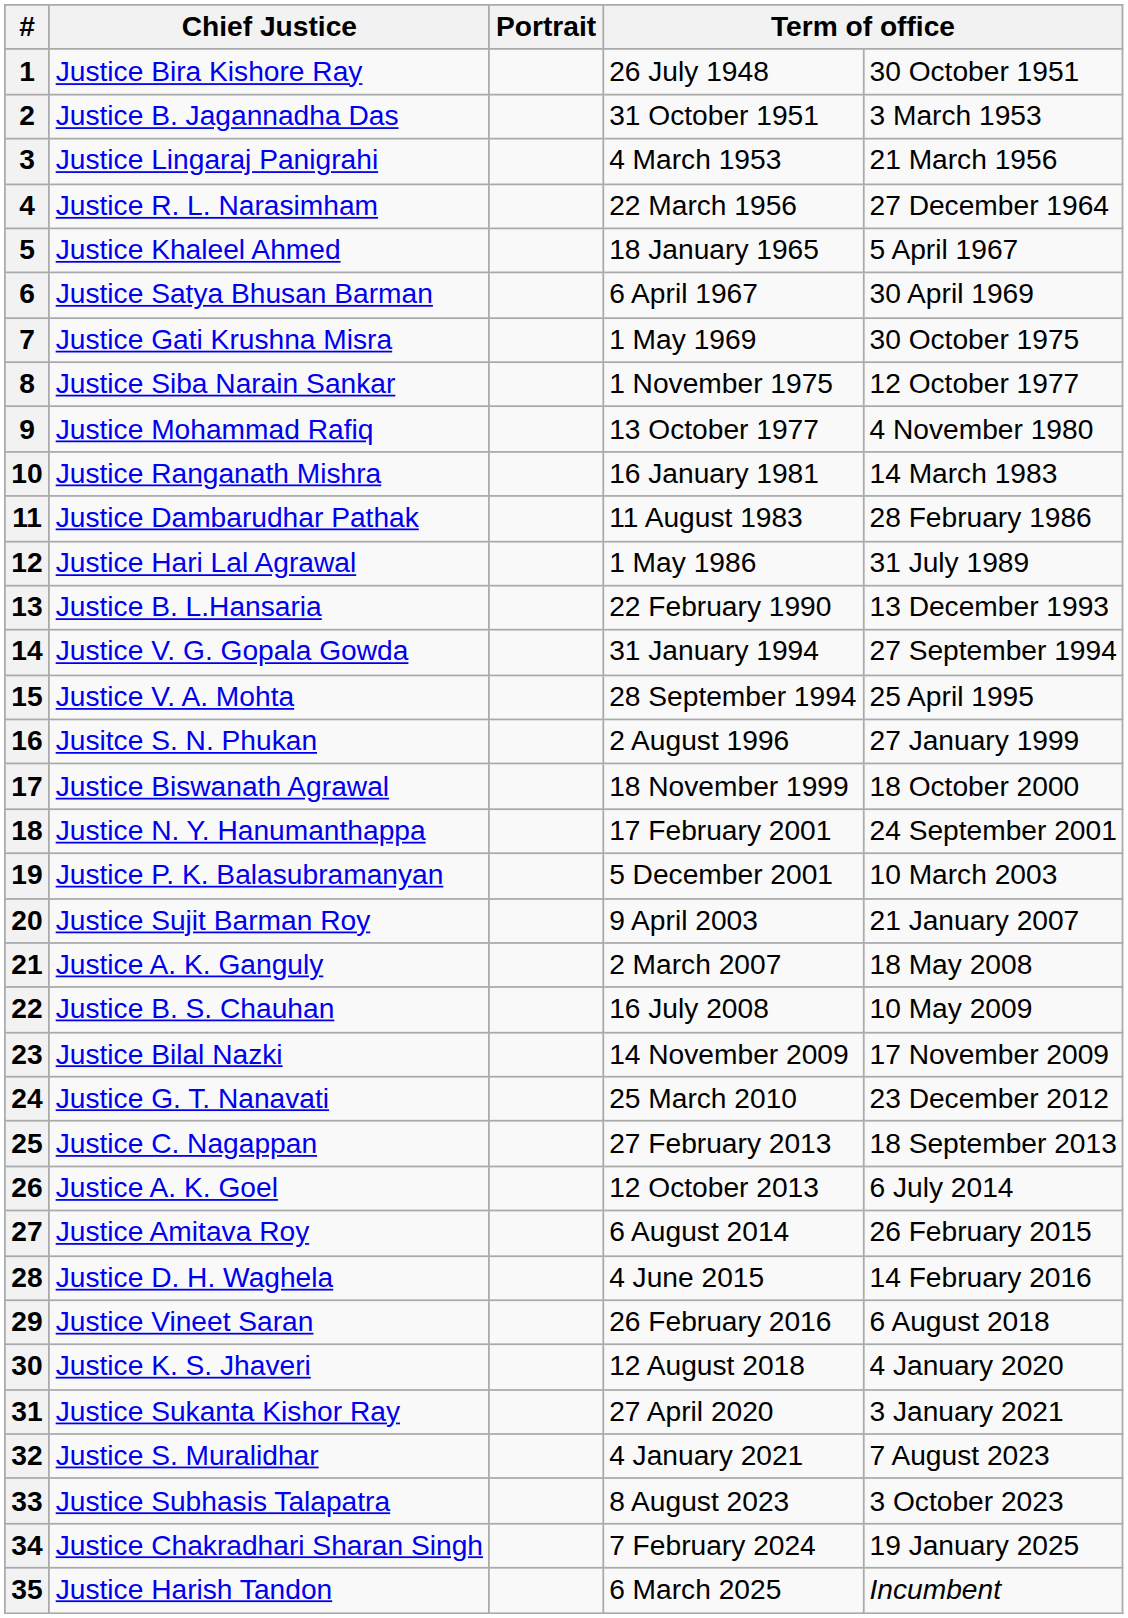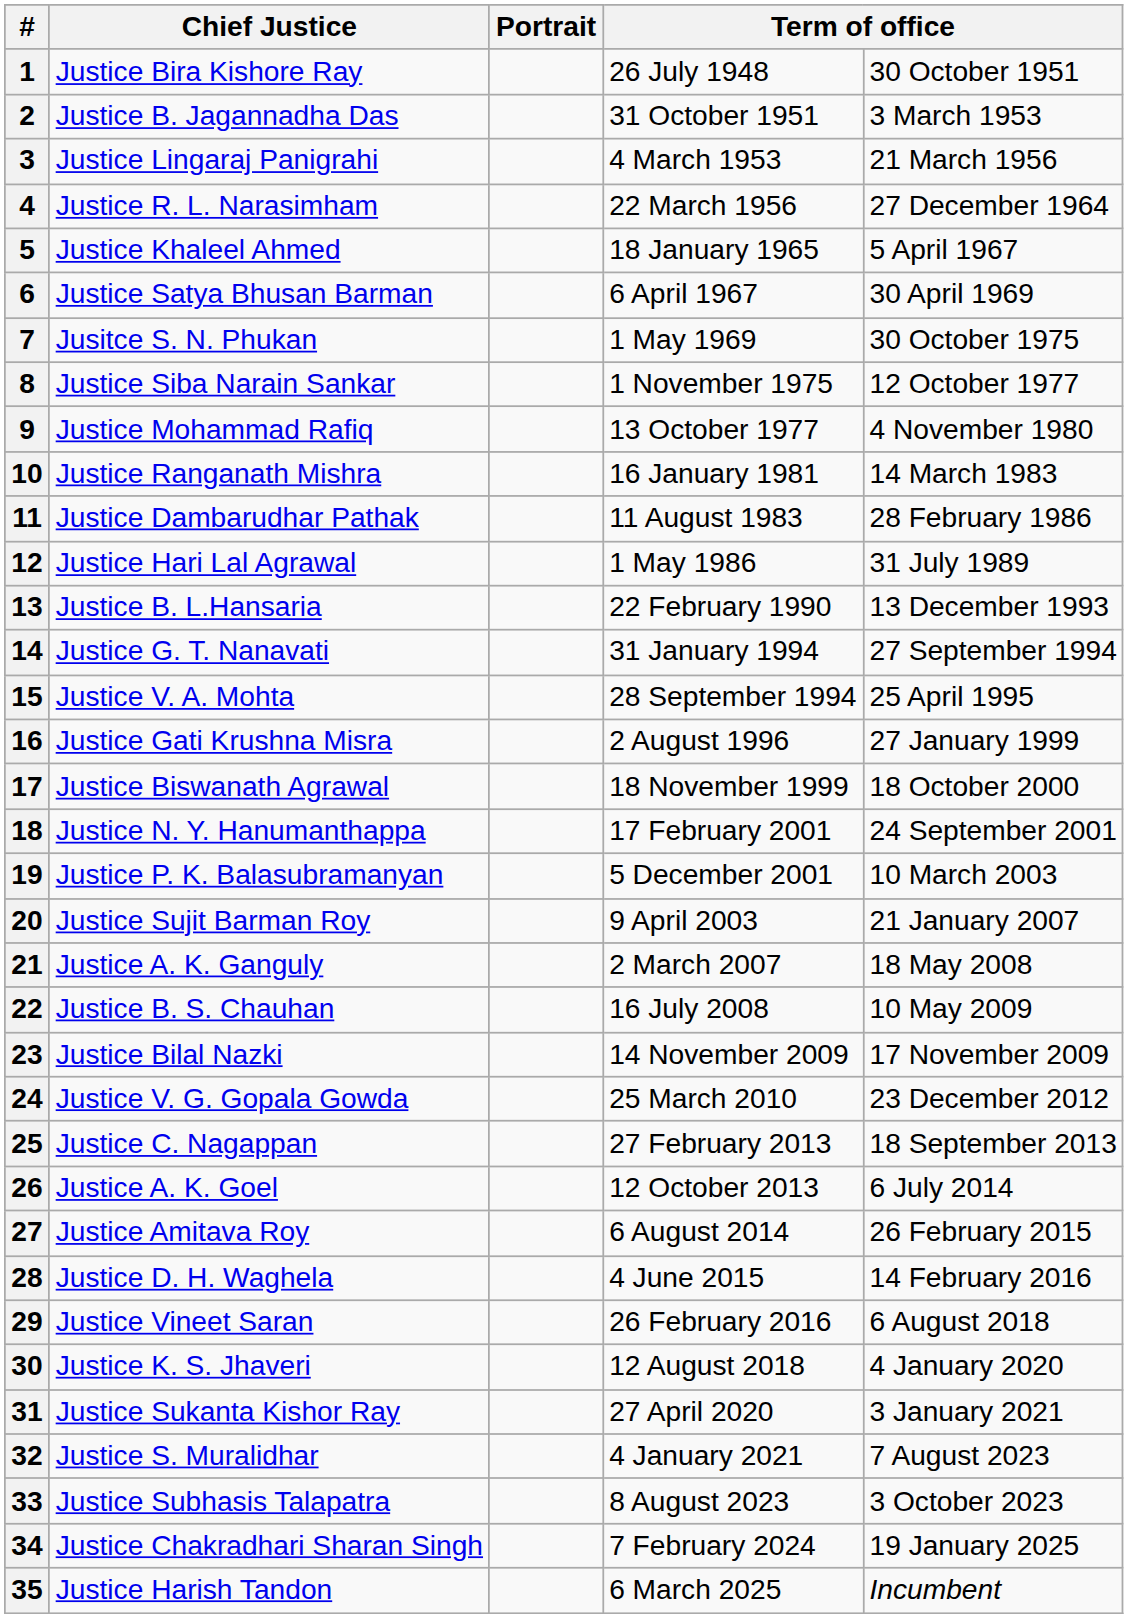 <table class="wikitable sortable">
 <tr>
 <th>#</th>
 <th>Chief Justice</th>
 <th>Portrait</th>
 <th colspan="2">Term of office</th>
 </tr>
 <tr>
 <th>1</th>
 <td><a href='#'>Justice Bira Kishore Ray</a></td>
 <td></td>
 <td>26 July 1948</td>
 <td>30 October 1951</td>
 </tr>
 <tr>
 <th>2</th>
 <td><a href='#'>Justice B. Jagannadha Das</a></td>
 <td></td>
 <td>31 October 1951</td>
 <td>3 March 1953</td>
 </tr>
 <tr>
 <th>3</th>
 <td><a href='#'>Justice Lingaraj Panigrahi</a></td>
 <td></td>
 <td>4 March 1953</td>
 <td>21 March 1956</td>
 </tr>
 <tr>
 <th>4</th>
 <td><a href='#'>Justice R. L. Narasimham</a></td>
 <td></td>
 <td>22 March 1956</td>
 <td>27 December 1964</td>
 </tr>
 <tr>
 <th>5</th>
 <td><a href='#'>Justice Khaleel Ahmed</a></td>
 <td></td>
 <td>18 January 1965</td>
 <td>5 April 1967</td>
 </tr>
 <tr>
 <th>6</th>
 <td><a href='#'>Justice Satya Bhusan Barman</a></td>
 <td></td>
 <td>6 April 1967</td>
 <td>30 April 1969</td>
 </tr>
 <tr>
 <th>7</th>
-<td><a href='#'>Justice Gati Krushna Misra</a></td>
+<td><a href='#'>Jusitce S. N. Phukan</a></td>
 <td></td>
 <td>1 May 1969</td>
 <td>30 October 1975</td>
 </tr>
 <tr>
 <th>8</th>
 <td><a href='#'>Justice Siba Narain Sankar</a></td>
 <td></td>
 <td>1 November 1975</td>
 <td>12 October 1977</td>
 </tr>
 <tr>
 <th>9</th>
 <td><a href='#'>Justice Mohammad Rafiq</a></td>
 <td></td>
 <td>13 October 1977</td>
 <td>4 November 1980</td>
 </tr>
 <tr>
 <th>10</th>
 <td><a href='#'>Justice Ranganath Mishra</a></td>
 <td></td>
 <td>16 January 1981</td>
 <td>14 March 1983</td>
 </tr>
 <tr>
 <th>11</th>
 <td><a href='#'>Justice Dambarudhar Pathak</a></td>
 <td></td>
 <td>11 August 1983</td>
 <td>28 February 1986</td>
 </tr>
 <tr>
 <th>12</th>
 <td><a href='#'>Justice Hari Lal Agrawal</a></td>
 <td></td>
 <td>1 May 1986</td>
 <td>31 July 1989</td>
 </tr>
 <tr>
 <th>13</th>
 <td><a href='#'>Justice B. L.Hansaria</a></td>
 <td></td>
 <td>22 February 1990</td>
 <td>13 December 1993</td>
 </tr>
 <tr>
 <th>14</th>
-<td><a href='#'>Justice V. G. Gopala Gowda</a></td>
+<td><a href='#'>Justice G. T. Nanavati</a></td>
 <td></td>
 <td>31 January 1994</td>
 <td>27 September 1994</td>
 </tr>
 <tr>
 <th>15</th>
 <td><a href='#'>Justice V. A. Mohta</a></td>
 <td></td>
 <td>28 September 1994</td>
 <td>25 April 1995</td>
 </tr>
 <tr>
 <th>16</th>
-<td><a href='#'>Jusitce S. N. Phukan</a></td>
+<td><a href='#'>Justice Gati Krushna Misra</a></td>
 <td></td>
 <td>2 August 1996</td>
 <td>27 January 1999</td>
 </tr>
 <tr>
 <th>17</th>
 <td><a href='#'>Justice Biswanath Agrawal</a></td>
 <td></td>
 <td>18 November 1999</td>
 <td>18 October 2000</td>
 </tr>
 <tr>
 <th>18</th>
 <td><a href='#'>Justice N. Y. Hanumanthappa</a></td>
 <td></td>
 <td>17 February 2001</td>
 <td>24 September 2001</td>
 </tr>
 <tr>
 <th>19</th>
 <td><a href='#'>Justice P. K. Balasubramanyan</a></td>
 <td></td>
 <td>5 December 2001</td>
 <td>10 March 2003</td>
 </tr>
 <tr>
 <th>20</th>
 <td><a href='#'>Justice Sujit Barman Roy</a></td>
 <td></td>
 <td>9 April 2003</td>
 <td>21 January 2007</td>
 </tr>
 <tr>
 <th>21</th>
 <td><a href='#'>Justice A. K. Ganguly</a></td>
 <td></td>
 <td>2 March 2007</td>
 <td>18 May 2008</td>
 </tr>
 <tr>
 <th>22</th>
 <td><a href='#'>Justice B. S. Chauhan</a></td>
 <td></td>
 <td>16 July 2008</td>
 <td>10 May 2009</td>
 </tr>
 <tr>
 <th>23</th>
 <td><a href='#'>Justice Bilal Nazki</a></td>
 <td></td>
 <td>14 November 2009</td>
 <td>17 November 2009</td>
 </tr>
 <tr>
 <th>24</th>
-<td><a href='#'>Justice G. T. Nanavati</a></td>
+<td><a href='#'>Justice V. G. Gopala Gowda</a></td>
 <td></td>
 <td>25 March 2010</td>
 <td>23 December 2012</td>
 </tr>
 <tr>
 <th>25</th>
 <td><a href='#'>Justice C. Nagappan</a></td>
 <td></td>
 <td>27 February 2013</td>
 <td>18 September 2013</td>
 </tr>
 <tr>
 <th>26</th>
 <td><a href='#'>Justice A. K. Goel</a></td>
 <td></td>
 <td>12 October 2013</td>
 <td>6 July 2014</td>
 </tr>
 <tr>
 <th>27</th>
 <td><a href='#'>Justice Amitava Roy</a></td>
 <td></td>
 <td>6 August 2014</td>
 <td>26 February 2015</td>
 </tr>
 <tr>
 <th>28</th>
 <td><a href='#'>Justice D. H. Waghela</a></td>
 <td></td>
 <td>4 June 2015</td>
 <td>14 February 2016</td>
 </tr>
 <tr>
 <th>29</th>
 <td><a href='#'>Justice Vineet Saran</a></td>
 <td></td>
 <td>26 February 2016</td>
 <td>6 August 2018</td>
 </tr>
 <tr>
 <th>30</th>
 <td><a href='#'>Justice K. S. Jhaveri</a></td>
 <td></td>
 <td>12 August 2018</td>
 <td>4 January 2020</td>
 </tr>
 <tr>
 <th>31</th>
 <td><a href='#'>Justice Sukanta Kishor Ray</a></td>
 <td></td>
 <td>27 April 2020</td>
 <td>3 January 2021</td>
 </tr>
 <tr>
 <th>32</th>
 <td><a href='#'>Justice S. Muralidhar</a></td>
 <td></td>
 <td>4 January 2021</td>
 <td>7 August 2023</td>
 </tr>
 <tr>
 <th>33</th>
 <td><a href='#'>Justice Subhasis Talapatra</a></td>
 <td></td>
 <td>8 August 2023</td>
 <td>3 October 2023</td>
 </tr>
 <tr>
 <th>34</th>
 <td><a href='#'>Justice Chakradhari Sharan Singh</a></td>
 <td></td>
 <td>7 February 2024</td>
 <td>19 January 2025</td>
 </tr>
 <tr>
 <th>35</th>
 <td><a href='#'>Justice Harish Tandon</a></td>
 <td></td>
 <td>6 March 2025</td>
 <td><em>Incumbent</em></td>
 </tr>
 <tr>
 </tr>
 </table>
